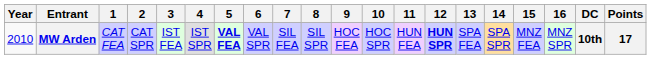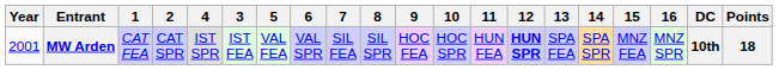 <table class="wikitable" style="text-align:center; font-size:85%">
 <tr>
 <th>Year</th>
 <th>Entrant</th>
 <th>1</th>
 <th>2</th>
+<th>4</th>
 <th>3</th>
-<th>4</th>
 <th>5</th>
 <th>6</th>
 <th>7</th>
 <th>8</th>
 <th>9</th>
 <th>10</th>
 <th>11</th>
 <th>12</th>
 <th>13</th>
 <th>14</th>
 <th>15</th>
 <th>16</th>
 <th>DC</th>
 <th>Points</th>
 </tr>
 <tr>
-<td><a href='#'>2010</a></td>
+<td><a href='#'>2001</a></td>
 <th nowrap><a href='#'>MW Arden</a></th>
 <td style="background:#CFCFFF;"><em><a href='#'>CAT<br>FEA</a></em><br></td>
 <td style="background:#CFCFFF;"><a href='#'>CAT<br>SPR</a><br></td>
+<td style="background:#dfdfdf;"><a href='#'>IST<br>SPR</a><br></td>
 <td style="background:#dfffdf;"><a href='#'>IST<br>FEA</a><br></td>
-<td style="background:#dfdfdf;"><a href='#'>IST<br>SPR</a><br></td>
-<td style="background:#dfffdf;"><strong><a href='#'>VAL<br>FEA</a><br></strong></td>
+<td style="background:#dfffdf;"><a href='#'>VAL<br>FEA</a><br></td>
 <td style="background:#CFCFFF;"><a href='#'>VAL<br>SPR</a><br></td>
 <td style="background:#CFCFFF;"><a href='#'>SIL<br>FEA</a><br></td>
 <td style="background:#CFCFFF;"><a href='#'>SIL<br>SPR</a><br></td>
 <td style="background:#efcfff;"><a href='#'>HOC<br>FEA</a><br></td>
 <td style="background:#CFCFFF;"><a href='#'>HOC<br>SPR</a><br></td>
 <td style="background:#efcfff;"><a href='#'>HUN<br>FEA</a><br></td>
 <td style="background:#CFCFFF;"><strong><a href='#'>HUN<br>SPR</a><br></strong></td>
 <td style="background:#CFCFFF;"><a href='#'>SPA<br>FEA</a><br></td>
 <td style="background:#FFDF9F;"><a href='#'>SPA<br>SPR</a><br></td>
 <td style="background:#CFCFFF;"><a href='#'>MNZ<br>FEA</a><br></td>
 <td style="background:#dfffdf;"><a href='#'>MNZ<br>SPR</a><br></td>
 <th>10th</th>
-<th>17</th>
+<th>18</th>
 </tr>
 </table>
